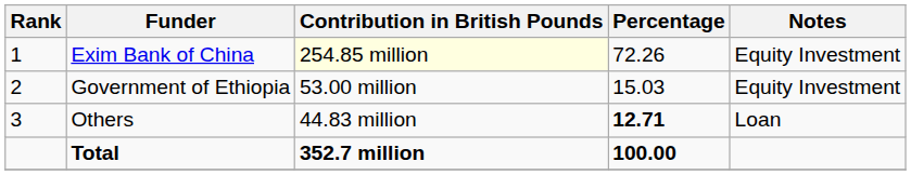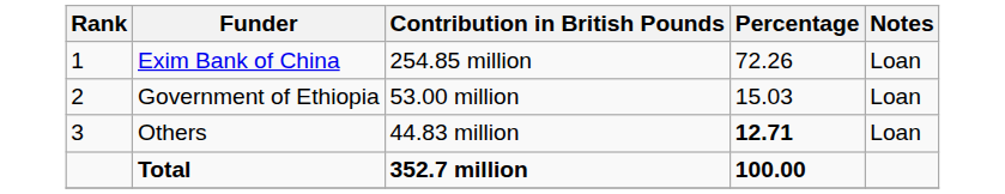 <table class="wikitable sortable" style="margin: 0.5em auto">
 <tr>
 <th>Rank</th>
 <th>Funder</th>
 <th>Contribution in British Pounds</th>
 <th>Percentage</th>
 <th>Notes</th>
 </tr>
 <tr>
 <td>1</td>
 <td><a href='#'>Exim Bank of China</a></td>
-<td style="background: lightyellow;">254.85 million</td>
+<td>254.85 million</td>
 <td>72.26</td>
-<td>Equity Investment</td>
+<td>Loan</td>
 </tr>
 <tr>
 <td>2</td>
 <td>Government of Ethiopia</td>
 <td>53.00 million</td>
 <td>15.03</td>
-<td>Equity Investment</td>
+<td>Loan</td>
 </tr>
 <tr>
 <td>3</td>
 <td>Others</td>
 <td>44.83 million</td>
 <td><strong>12.71</strong></td>
 <td>Loan</td>
 </tr>
 <tr>
 <td></td>
 <td><strong>Total</strong></td>
 <td><strong>352.7 million</strong></td>
 <td><strong>100.00</strong></td>
 <td></td>
 </tr>
 <tr>
 </tr>
 </table>
